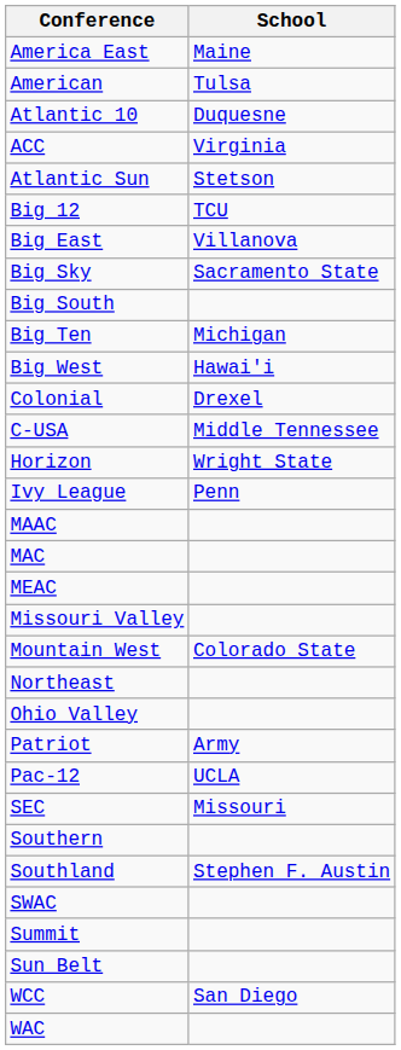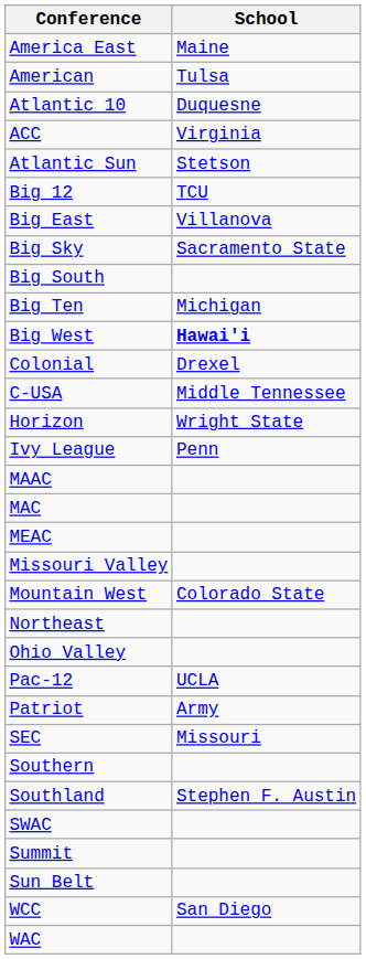 <table class="wikitable sortable">
 <tr>
 <th>Conference</th>
 <th>School</th>
 </tr>
 <tr>
 <td><a href='#'>America East</a></td>
 <td><a href='#'>Maine</a></td>
 </tr>
 <tr>
 <td><a href='#'>American</a></td>
 <td><a href='#'>Tulsa</a></td>
 </tr>
 <tr>
 <td><a href='#'>Atlantic 10</a></td>
 <td><a href='#'>Duquesne</a></td>
 </tr>
 <tr>
 <td><a href='#'>ACC</a></td>
 <td><a href='#'>Virginia</a></td>
 </tr>
 <tr>
 <td><a href='#'>Atlantic Sun</a></td>
 <td><a href='#'>Stetson</a></td>
 </tr>
 <tr>
 <td><a href='#'>Big 12</a></td>
 <td><a href='#'>TCU</a></td>
 </tr>
 <tr>
 <td><a href='#'>Big East</a></td>
 <td><a href='#'>Villanova</a></td>
 </tr>
 <tr>
 <td><a href='#'>Big Sky</a></td>
 <td><a href='#'>Sacramento State</a></td>
 </tr>
 <tr>
 <td><a href='#'>Big South</a></td>
 <td></td>
 </tr>
 <tr>
 <td><a href='#'>Big Ten</a></td>
 <td><a href='#'>Michigan</a></td>
 </tr>
 <tr>
 <td><a href='#'>Big West</a></td>
-<td><a href='#'>Hawai'i</a></td>
+<td><strong><a href='#'>Hawai'i</a></strong></td>
 </tr>
 <tr>
 <td><a href='#'>Colonial</a></td>
 <td><a href='#'>Drexel</a></td>
 </tr>
 <tr>
 <td><a href='#'>C-USA</a></td>
 <td><a href='#'>Middle Tennessee</a></td>
 </tr>
 <tr>
 <td><a href='#'>Horizon</a></td>
 <td><a href='#'>Wright State</a></td>
 </tr>
 <tr>
 <td><a href='#'>Ivy League</a></td>
 <td><a href='#'>Penn</a></td>
 </tr>
 <tr>
 <td><a href='#'>MAAC</a></td>
 <td></td>
 </tr>
 <tr>
 <td><a href='#'>MAC</a></td>
 <td></td>
 </tr>
 <tr>
 <td><a href='#'>MEAC</a></td>
 <td></td>
 </tr>
 <tr>
 <td><a href='#'>Missouri Valley</a></td>
 <td></td>
 </tr>
 <tr>
 <td><a href='#'>Mountain West</a></td>
 <td><a href='#'>Colorado State</a></td>
 </tr>
 <tr>
 <td><a href='#'>Northeast</a></td>
 <td></td>
 </tr>
 <tr>
 <td><a href='#'>Ohio Valley</a></td>
 <td></td>
 </tr>
 <tr>
+<td><a href='#'>Pac-12</a></td>
+<td><a href='#'>UCLA</a></td>
+</tr>
+<tr>
 <td><a href='#'>Patriot</a></td>
 <td><a href='#'>Army</a></td>
-</tr>
-<tr>
-<td><a href='#'>Pac-12</a></td>
-<td><a href='#'>UCLA</a></td>
 </tr>
 <tr>
 <td><a href='#'>SEC</a></td>
 <td><a href='#'>Missouri</a></td>
 </tr>
 <tr>
 <td><a href='#'>Southern</a></td>
 <td></td>
 </tr>
 <tr>
 <td><a href='#'>Southland</a></td>
 <td><a href='#'>Stephen F. Austin</a></td>
 </tr>
 <tr>
 <td><a href='#'>SWAC</a></td>
 <td></td>
 </tr>
 <tr>
 <td><a href='#'>Summit</a></td>
 <td></td>
 </tr>
 <tr>
 <td><a href='#'>Sun Belt</a></td>
 <td></td>
 </tr>
 <tr>
 <td><a href='#'>WCC</a></td>
 <td><a href='#'>San Diego</a></td>
 </tr>
 <tr>
 <td><a href='#'>WAC</a></td>
 <td></td>
 </tr>
 </table>
